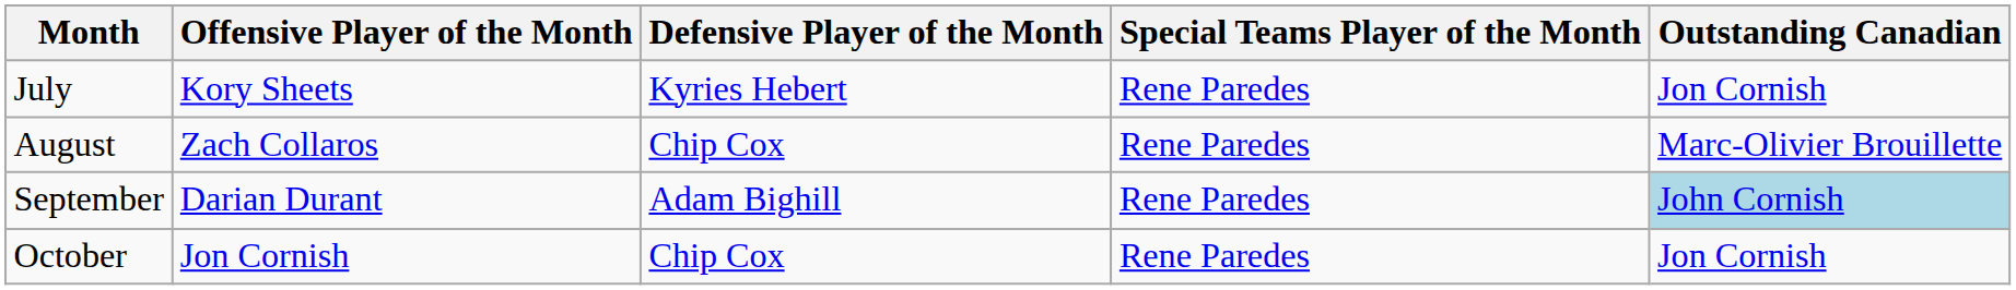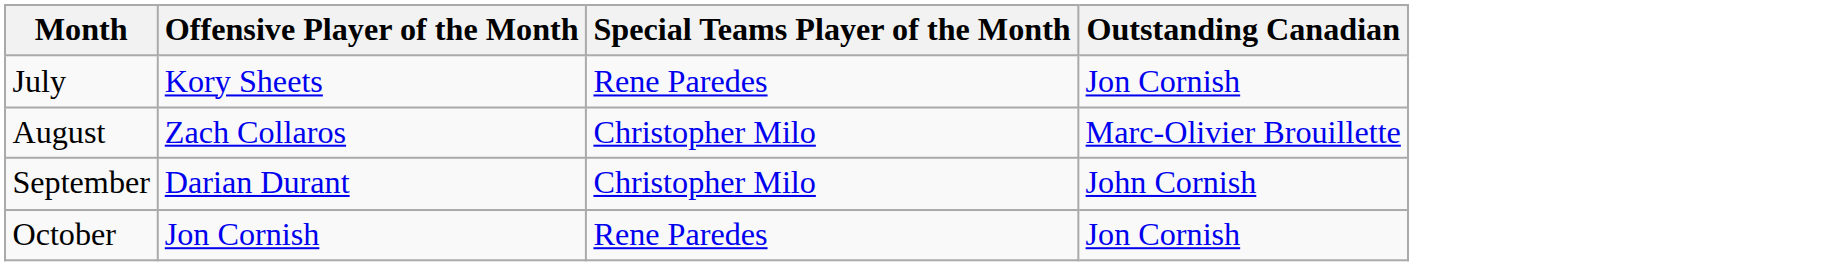 <table class="wikitable">
 <tr>
 <th>Month</th>
 <th>Offensive Player of the Month</th>
-<th>Defensive Player of the Month</th>
 <th>Special Teams Player of the Month</th>
 <th>Outstanding Canadian</th>
 </tr>
 <tr>
 <td>July</td>
 <td><a href='#'>Kory Sheets</a></td>
-<td><a href='#'>Kyries Hebert</a></td>
 <td><a href='#'>Rene Paredes</a></td>
 <td><a href='#'>Jon Cornish</a></td>
 </tr>
 <tr>
 <td>August</td>
 <td><a href='#'>Zach Collaros</a></td>
-<td><a href='#'>Chip Cox</a></td>
-<td><a href='#'>Rene Paredes</a></td>
+<td><a href='#'>Christopher Milo</a></td>
 <td><a href='#'>Marc-Olivier Brouillette</a></td>
 </tr>
 <tr>
 <td>September</td>
 <td><a href='#'>Darian Durant</a></td>
-<td><a href='#'>Adam Bighill</a></td>
-<td><a href='#'>Rene Paredes</a></td>
-<td style="background: lightblue;"><a href='#'>John Cornish</a></td>
+<td><a href='#'>Christopher Milo</a></td>
+<td><a href='#'>John Cornish</a></td>
 </tr>
 <tr>
 <td>October</td>
 <td><a href='#'>Jon Cornish</a></td>
-<td><a href='#'>Chip Cox</a></td>
 <td><a href='#'>Rene Paredes</a></td>
 <td><a href='#'>Jon Cornish</a></td>
 </tr>
 </table>
